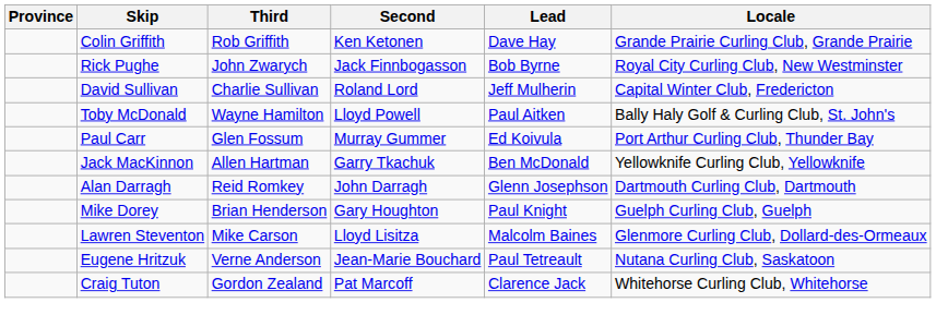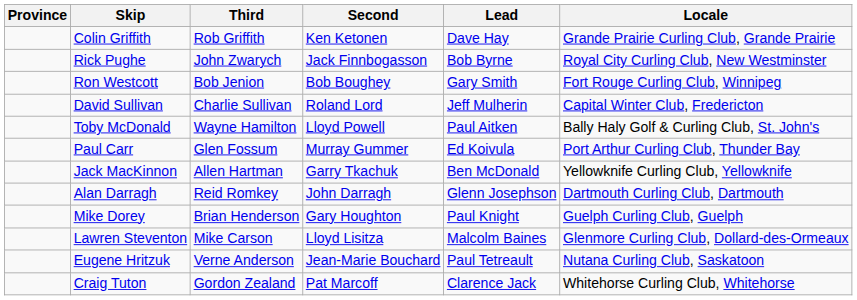 <table class=wikitable>
 <tr>
 <th>Province</th>
 <th>Skip</th>
 <th>Third</th>
 <th>Second</th>
 <th>Lead</th>
 <th>Locale</th>
 </tr>
 <tr>
 <td></td>
 <td><a href='#'>Colin Griffith</a></td>
 <td><a href='#'>Rob Griffith</a></td>
 <td><a href='#'>Ken Ketonen</a></td>
 <td><a href='#'>Dave Hay</a></td>
 <td><a href='#'>Grande Prairie Curling Club</a>, <a href='#'>Grande Prairie</a></td>
 </tr>
 <tr>
 <td></td>
 <td><a href='#'>Rick Pughe</a></td>
 <td><a href='#'>John Zwarych</a></td>
 <td><a href='#'>Jack Finnbogasson</a></td>
 <td><a href='#'>Bob Byrne</a></td>
 <td><a href='#'>Royal City Curling Club</a>, <a href='#'>New Westminster</a></td>
+</tr>
+<tr>
+<td></td>
+<td><a href='#'>Ron Westcott</a></td>
+<td><a href='#'>Bob Jenion</a></td>
+<td><a href='#'>Bob Boughey</a></td>
+<td><a href='#'>Gary Smith</a></td>
+<td><a href='#'>Fort Rouge Curling Club</a>, <a href='#'>Winnipeg</a></td>
 </tr>
 <tr>
 <td></td>
 <td><a href='#'>David Sullivan</a></td>
 <td><a href='#'>Charlie Sullivan</a></td>
 <td><a href='#'>Roland Lord</a></td>
 <td><a href='#'>Jeff Mulherin</a></td>
 <td><a href='#'>Capital Winter Club</a>, <a href='#'>Fredericton</a></td>
 </tr>
 <tr>
 <td></td>
 <td><a href='#'>Toby McDonald</a></td>
 <td><a href='#'>Wayne Hamilton</a></td>
 <td><a href='#'>Lloyd Powell</a></td>
 <td><a href='#'>Paul Aitken</a></td>
 <td>Bally Haly Golf & Curling Club, <a href='#'>St. John's</a></td>
 </tr>
 <tr>
 <td></td>
 <td><a href='#'>Paul Carr</a></td>
 <td><a href='#'>Glen Fossum</a></td>
 <td><a href='#'>Murray Gummer</a></td>
 <td><a href='#'>Ed Koivula</a></td>
 <td><a href='#'>Port Arthur Curling Club</a>, <a href='#'>Thunder Bay</a></td>
 </tr>
 <tr>
 <td></td>
 <td><a href='#'>Jack MacKinnon</a></td>
 <td><a href='#'>Allen Hartman</a></td>
 <td><a href='#'>Garry Tkachuk</a></td>
 <td><a href='#'>Ben McDonald</a></td>
 <td>Yellowknife Curling Club, <a href='#'>Yellowknife</a></td>
 </tr>
 <tr>
 <td></td>
 <td><a href='#'>Alan Darragh</a></td>
 <td><a href='#'>Reid Romkey</a></td>
 <td><a href='#'>John Darragh</a></td>
 <td><a href='#'>Glenn Josephson</a></td>
 <td><a href='#'>Dartmouth Curling Club</a>, <a href='#'>Dartmouth</a></td>
 </tr>
 <tr>
 <td></td>
 <td><a href='#'>Mike Dorey</a></td>
 <td><a href='#'>Brian Henderson</a></td>
 <td><a href='#'>Gary Houghton</a></td>
 <td><a href='#'>Paul Knight</a></td>
 <td><a href='#'>Guelph Curling Club</a>, <a href='#'>Guelph</a></td>
 </tr>
 <tr>
 <td></td>
 <td><a href='#'>Lawren Steventon</a></td>
 <td><a href='#'>Mike Carson</a></td>
 <td><a href='#'>Lloyd Lisitza</a></td>
 <td><a href='#'>Malcolm Baines</a></td>
 <td><a href='#'>Glenmore Curling Club</a>, <a href='#'>Dollard-des-Ormeaux</a></td>
 </tr>
 <tr>
 <td></td>
 <td><a href='#'>Eugene Hritzuk</a></td>
 <td><a href='#'>Verne Anderson</a></td>
 <td><a href='#'>Jean-Marie Bouchard</a></td>
 <td><a href='#'>Paul Tetreault</a></td>
 <td><a href='#'>Nutana Curling Club</a>, <a href='#'>Saskatoon</a></td>
 </tr>
 <tr>
 <td></td>
 <td><a href='#'>Craig Tuton</a></td>
 <td><a href='#'>Gordon Zealand</a></td>
 <td><a href='#'>Pat Marcoff</a></td>
 <td><a href='#'>Clarence Jack</a></td>
 <td>Whitehorse Curling Club, <a href='#'>Whitehorse</a></td>
 </tr>
 </table>
